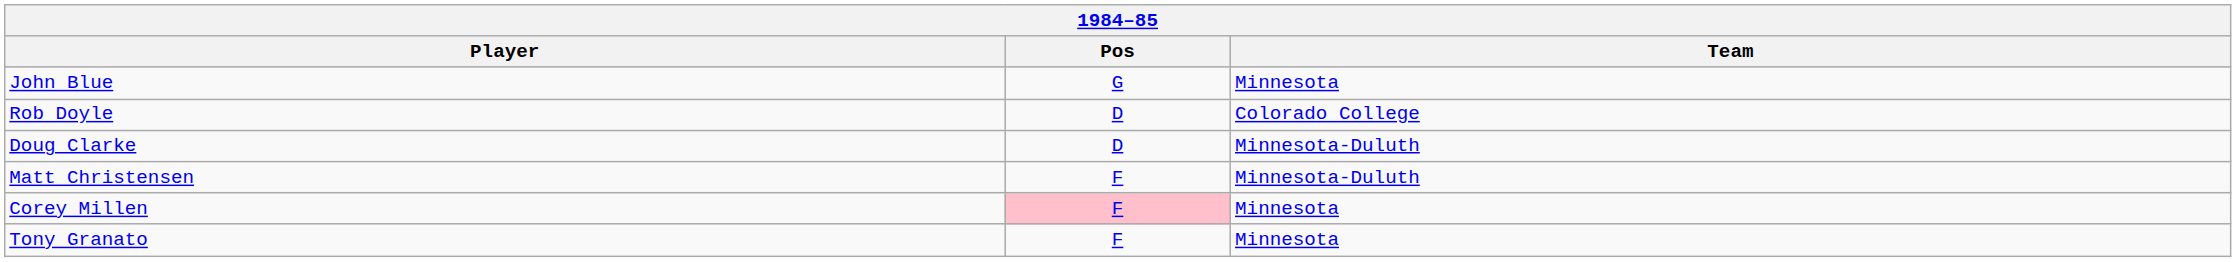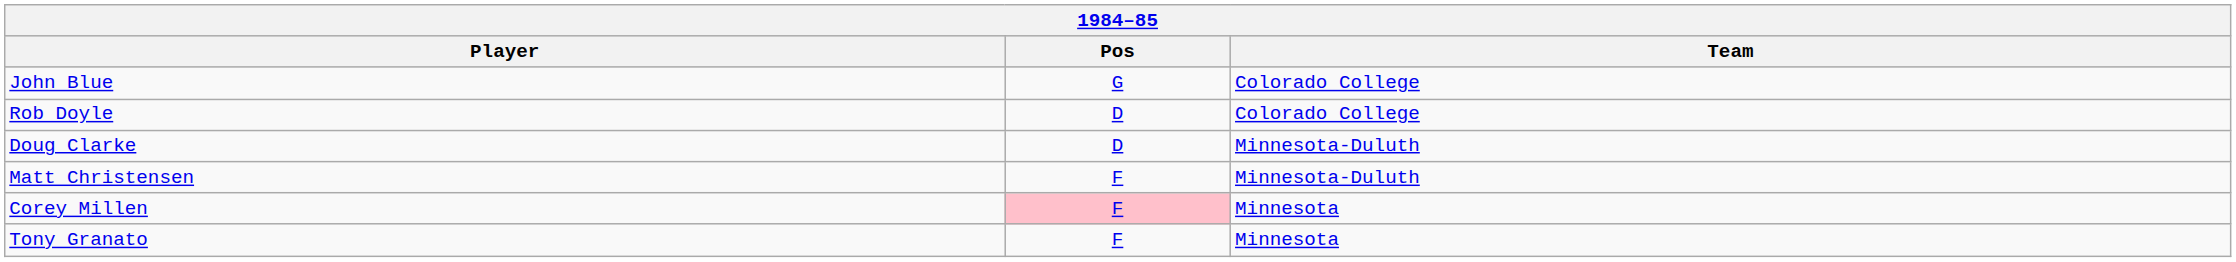 <table class="wikitable" width=95%>
 <tr>
 <th colspan=3><a href='#'>1984–85</a></th>
 </tr>
 <tr>
 <th>Player</th>
 <th>Pos</th>
 <th>Team</th>
 </tr>
 <tr>
 <td><a href='#'>John Blue</a></td>
 <td align=center><a href='#'>G</a></td>
-<td><a href='#'>Minnesota</a></td>
+<td><a href='#'>Colorado College</a></td>
 </tr>
 <tr>
 <td><a href='#'>Rob Doyle</a></td>
 <td align=center><a href='#'>D</a></td>
 <td><a href='#'>Colorado College</a></td>
 </tr>
 <tr>
 <td><a href='#'>Doug Clarke</a></td>
 <td align=center><a href='#'>D</a></td>
 <td><a href='#'>Minnesota-Duluth</a></td>
 </tr>
 <tr>
 <td><a href='#'>Matt Christensen</a></td>
 <td align=center><a href='#'>F</a></td>
 <td><a href='#'>Minnesota-Duluth</a></td>
 </tr>
 <tr>
 <td><a href='#'>Corey Millen</a></td>
 <td align=center style="background: pink;"><a href='#'>F</a></td>
 <td><a href='#'>Minnesota</a></td>
 </tr>
 <tr>
 <td><a href='#'>Tony Granato</a></td>
 <td align=center><a href='#'>F</a></td>
 <td><a href='#'>Minnesota</a></td>
 </tr>
 </table>
